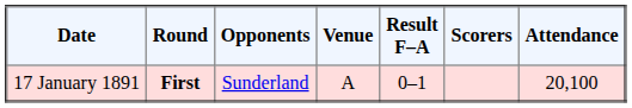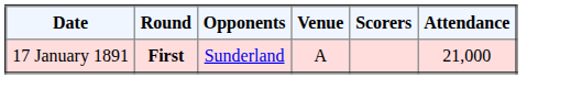 <table border="2" cellpadding="4" style="border-collapse:collapse; text-align:center; font-size:smaller;">
 <tr style="background:#f0f6ff;">
 <th>Date</th>
 <th>Round</th>
 <th>Opponents</th>
 <th>Venue</th>
-<th>Result<br>F–A</th>
 <th>Scorers</th>
 <th>Attendance</th>
 </tr>
 <tr bgcolor="#ffdddd">
 <td>17 January 1891</td>
 <td><strong>First</strong></td>
 <td><a href='#'>Sunderland</a></td>
 <td>A</td>
-<td>0–1</td>
 <td></td>
-<td>20,100</td>
+<td>21,000</td>
 </tr>
 </table>
